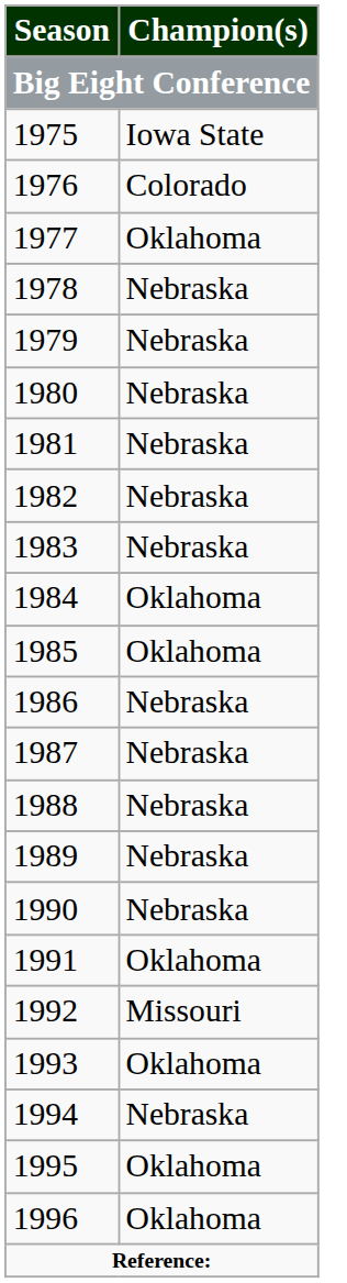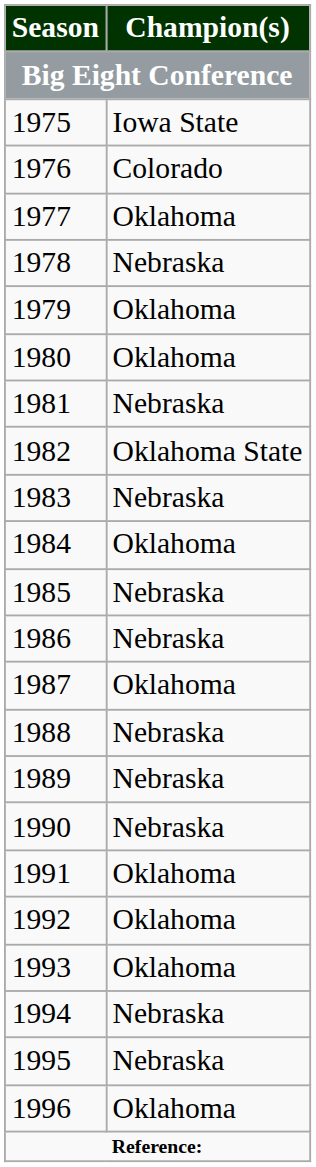 <table class="wikitable">
 <tr>
 <th style="background:#003300;color:white;">Season</th>
 <th style="background:#003300;color:white;">Champion(s)</th>
 </tr>
 <tr>
 <th colspan="2" style="background:#949CA1;color:white;"><strong>Big Eight Conference</strong></th>
 </tr>
 <tr>
 <td>1975</td>
 <td>Iowa State</td>
 </tr>
 <tr>
 <td>1976</td>
 <td>Colorado</td>
 </tr>
 <tr>
 <td>1977</td>
 <td>Oklahoma</td>
 </tr>
 <tr>
 <td>1978</td>
 <td>Nebraska</td>
 </tr>
 <tr>
 <td>1979</td>
-<td>Nebraska</td>
+<td>Oklahoma</td>
 </tr>
 <tr>
 <td>1980</td>
-<td>Nebraska</td>
+<td>Oklahoma</td>
 </tr>
 <tr>
 <td>1981</td>
 <td>Nebraska</td>
 </tr>
 <tr>
 <td>1982</td>
-<td>Nebraska</td>
+<td>Oklahoma State</td>
 </tr>
 <tr>
 <td>1983</td>
 <td>Nebraska</td>
 </tr>
 <tr>
 <td>1984</td>
 <td>Oklahoma</td>
 </tr>
 <tr>
 <td>1985</td>
-<td>Oklahoma</td>
+<td>Nebraska</td>
 </tr>
 <tr>
 <td>1986</td>
 <td>Nebraska</td>
 </tr>
 <tr>
 <td>1987</td>
-<td>Nebraska</td>
+<td>Oklahoma</td>
 </tr>
 <tr>
 <td>1988</td>
 <td>Nebraska</td>
 </tr>
 <tr>
 <td>1989</td>
 <td>Nebraska</td>
 </tr>
 <tr>
 <td>1990</td>
 <td>Nebraska</td>
 </tr>
 <tr>
 <td>1991</td>
 <td>Oklahoma</td>
 </tr>
 <tr>
 <td>1992</td>
-<td>Missouri</td>
+<td>Oklahoma</td>
 </tr>
 <tr>
 <td>1993</td>
 <td>Oklahoma</td>
 </tr>
 <tr>
 <td>1994</td>
 <td>Nebraska</td>
 </tr>
 <tr>
 <td>1995</td>
-<td>Oklahoma</td>
+<td>Nebraska</td>
 </tr>
 <tr>
 <td>1996</td>
 <td>Oklahoma</td>
 </tr>
 <tr>
 <td colspan="2"  style="font-size:8pt; text-align:center;"><strong>Reference:</strong></td>
 </tr>
 </table>
